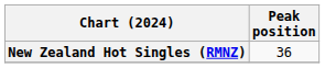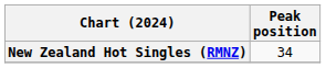 <table class="wikitable sortable plainrowheaders" style="text-align:center">
 <tr>
 <th scope="col">Chart (2024)</th>
 <th scope="col">Peak<br>position</th>
 </tr>
 <tr>
 <th scope="row">New Zealand Hot Singles (<a href='#'>RMNZ</a>)</th>
-<td>36</td>
+<td>34</td>
 </tr>
 <tr>
 </tr>
 </table>
